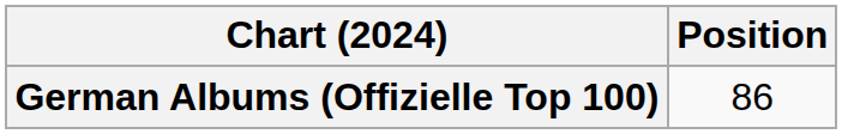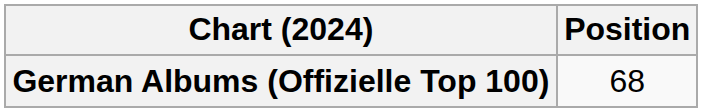 <table class="wikitable sortable plainrowheaders" style="text-align:center">
 <tr>
 <th scope="col">Chart (2024)</th>
 <th scope="col">Position</th>
 </tr>
 <tr>
 <th scope="row">German Albums (Offizielle Top 100)</th>
-<td>86</td>
+<td>68</td>
 </tr>
 </table>
